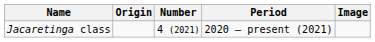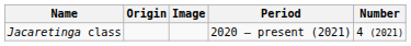 <table class="wikitable mw-collapsible mw-collapsed">
 <tr>
 <th>Name</th>
 <th>Origin</th>
+<th>Image</th>
+<th>Period</th>
 <th>Number</th>
-<th>Period</th>
-<th>Image</th>
 </tr>
 <tr>
 <td><em>Jacaretinga</em> class</td>
 <td></td>
+<td><br></td>
+<td>2020 – present (2021)</td>
 <td>4 <small>(2021)</small></td>
-<td>2020 – present (2021)</td>
-<td><br></td>
 </tr>
 </table>
